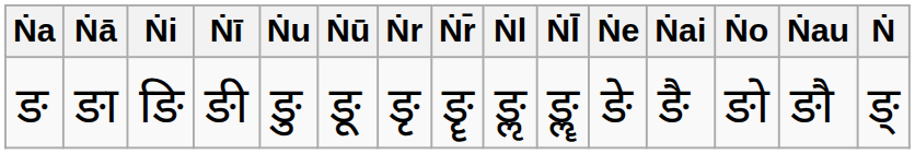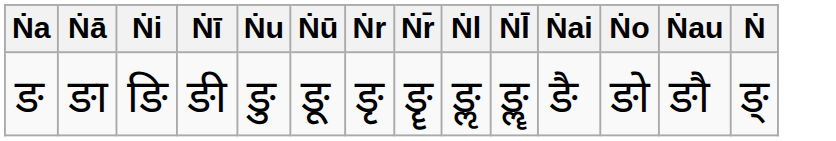 <table class="wikitable">
 <tr>
 <th>Ṅa</th>
 <th>Ṅā</th>
 <th>Ṅi</th>
 <th>Ṅī</th>
 <th>Ṅu</th>
 <th>Ṅū</th>
 <th>Ṅr</th>
 <th>Ṅr̄</th>
 <th>Ṅl</th>
 <th>Ṅl̄</th>
-<th>Ṅe</th>
 <th>Ṅai</th>
 <th>Ṅo</th>
 <th>Ṅau</th>
 <th>Ṅ</th>
 </tr>
 <tr style="font-size: 150%;">
 <td>ङ</td>
 <td>ङा</td>
 <td>ङि</td>
 <td>ङी</td>
 <td>ङु</td>
 <td>ङू</td>
 <td>ङृ</td>
 <td>ङॄ</td>
 <td>ङॢ</td>
 <td>ङॣ</td>
-<td>ङे</td>
 <td>ङै</td>
 <td>ङो</td>
 <td>ङौ</td>
 <td>ङ्</td>
 </tr>
 </table>
